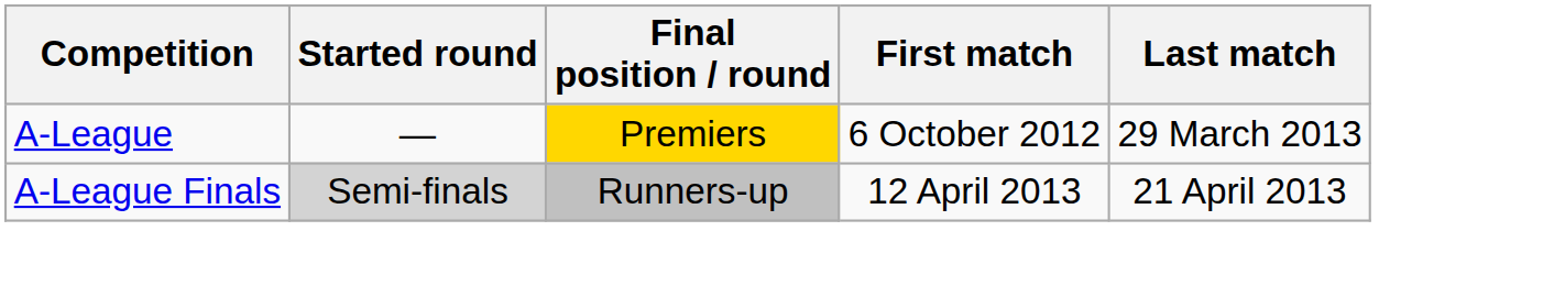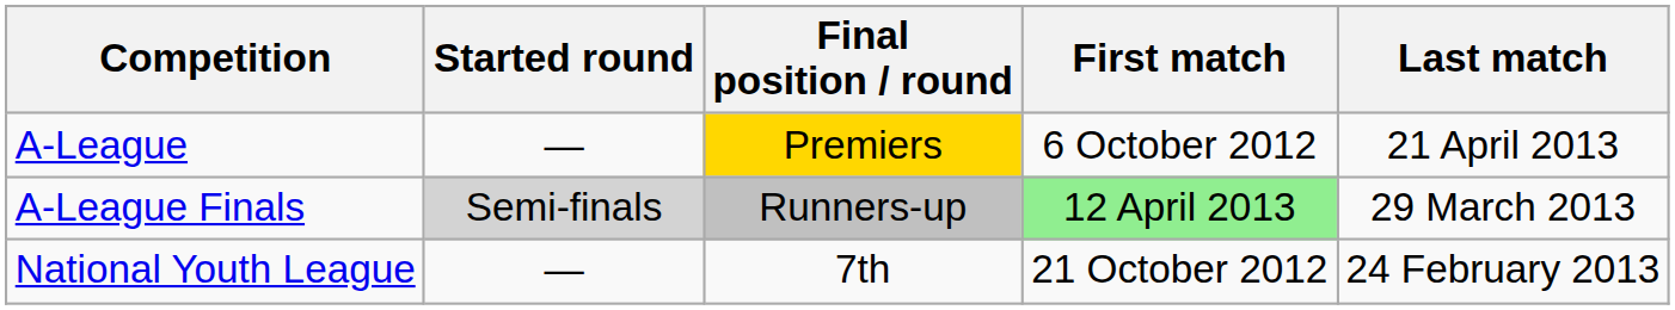 <table class="wikitable">
 <tr>
 <th>Competition</th>
 <th>Started round</th>
 <th>Final <br>position / round</th>
 <th>First match</th>
 <th>Last match</th>
 </tr>
 <tr style="text-align: center">
 <td align=left><a href='#'>A-League</a></td>
 <td>—</td>
 <td bgcolor=gold>Premiers</td>
 <td>6 October 2012</td>
-<td>29 March 2013</td>
+<td>21 April 2013</td>
 </tr>
 <tr style="text-align: center">
 <td align=left><a href='#'>A-League Finals</a></td>
 <td style="background: lightgrey;">Semi-finals</td>
 <td bgcolor=silver>Runners-up</td>
-<td>12 April 2013</td>
-<td>21 April 2013</td>
+<td style="background: lightgreen;">12 April 2013</td>
+<td>29 March 2013</td>
+</tr>
+<tr style="text-align: center">
+<td align=left><a href='#'>National Youth League</a></td>
+<td>—</td>
+<td>7th</td>
+<td>21 October 2012</td>
+<td>24 February 2013</td>
 </tr>
 </table>
